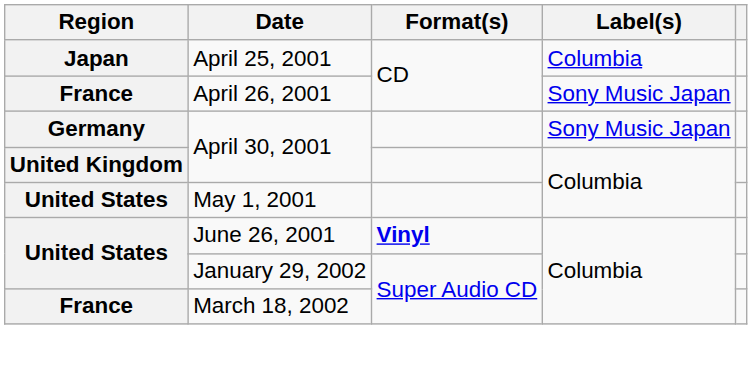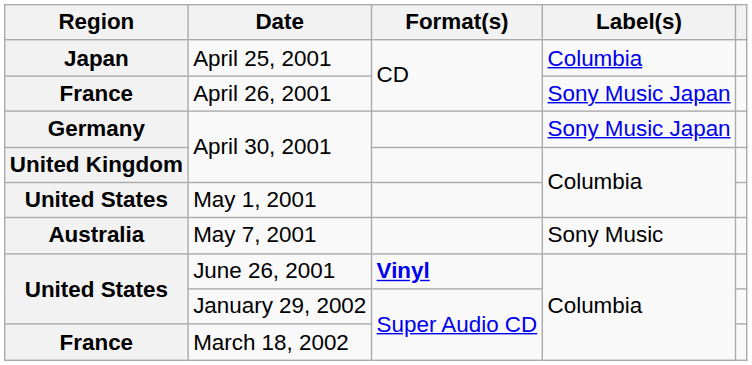 <table class="wikitable plainrowheaders">
 <tr>
 <th scope="col">Region</th>
 <th scope="col">Date</th>
 <th scope="col">Format(s)</th>
 <th scope="col">Label(s)</th>
 <th scope="col"></th>
 </tr>
 <tr>
 <th scope="row">Japan</th>
 <td>April 25, 2001</td>
 <td rowspan="2">CD</td>
 <td><a href='#'>Columbia</a></td>
 <td align="center"></td>
 </tr>
 <tr>
 <th scope="row">France</th>
 <td>April 26, 2001</td>
 <td><a href='#'>Sony Music Japan</a></td>
 <td align="center"></td>
 </tr>
 <tr>
 <th scope="row">Germany</th>
 <td rowspan="2">April 30, 2001</td>
 <td></td>
 <td><a href='#'>Sony Music Japan</a></td>
 <td align="center"></td>
 </tr>
 <tr>
 <th scope="row">United Kingdom</th>
 <td></td>
 <td rowspan="2">Columbia</td>
 <td align="center"></td>
 </tr>
 <tr>
 <th scope="row">United States</th>
 <td>May 1, 2001</td>
 <td></td>
 <td align="center"></td>
 </tr>
 <tr>
+<th scope="row">Australia</th>
+<td>May 7, 2001</td>
+<td></td>
+<td>Sony Music</td>
+<td align="center"></td>
+</tr>
+<tr>
 <th scope="row" rowspan="2">United States</th>
 <td>June 26, 2001</td>
 <td><strong><a href='#'>Vinyl</a></strong></td>
 <td rowspan="3">Columbia</td>
 <td align="center"></td>
 </tr>
 <tr>
 <td>January 29, 2002</td>
 <td rowspan="2"><a href='#'>Super Audio CD</a></td>
 <td></td>
 </tr>
 <tr>
 <th scope="row">France</th>
 <td>March 18, 2002</td>
 <td></td>
 </tr>
 </table>
